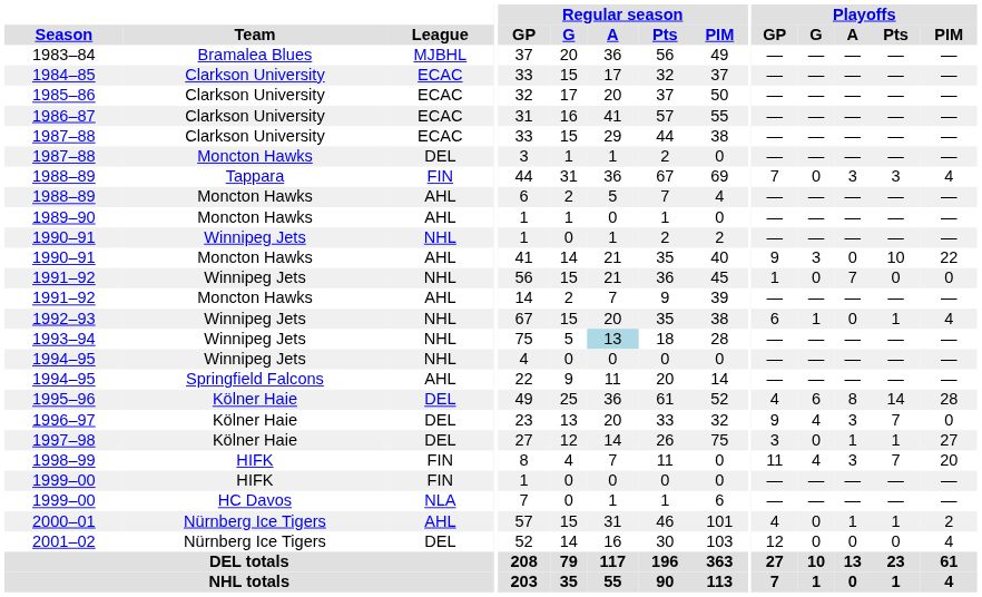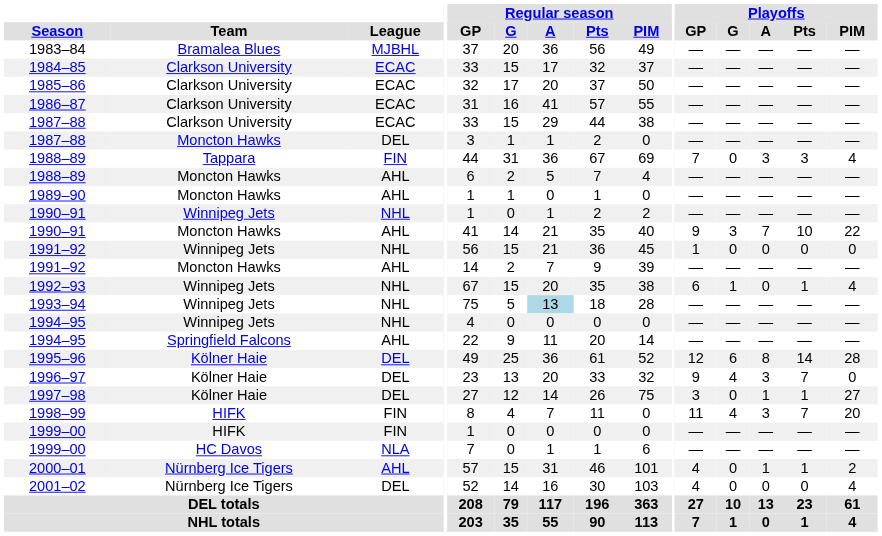 <table border="0" cellpadding="1" cellspacing="0" style="text-align:center; width:60em">
 <tr bgcolor="#e0e0e0">
 <th colspan="3" bgcolor="#ffffff"></th>
 <th rowspan="100" bgcolor="#ffffff"></th>
 <th colspan="5"><a href='#'>Regular season</a></th>
 <th rowspan="100" bgcolor="#ffffff"></th>
 <th colspan="5"><a href='#'>Playoffs</a></th>
 </tr>
 <tr bgcolor="#e0e0e0">
 <th><a href='#'>Season</a></th>
 <th>Team</th>
 <th>League</th>
 <th>GP</th>
 <th><a href='#'>G</a></th>
 <th><a href='#'>A</a></th>
 <th><a href='#'>Pts</a></th>
 <th><a href='#'>PIM</a></th>
 <th>GP</th>
 <th>G</th>
 <th>A</th>
 <th>Pts</th>
 <th>PIM</th>
 </tr>
 <tr>
 <td>1983–84</td>
 <td><a href='#'>Bramalea Blues</a></td>
 <td><a href='#'>MJBHL</a></td>
 <td>37</td>
 <td>20</td>
 <td>36</td>
 <td>56</td>
 <td>49</td>
 <td>—</td>
 <td>—</td>
 <td>—</td>
 <td>—</td>
 <td>—</td>
 </tr>
 <tr bgcolor="#f0f0f0">
 <td><a href='#'>1984–85</a></td>
 <td><a href='#'>Clarkson University</a></td>
 <td><a href='#'>ECAC</a></td>
 <td>33</td>
 <td>15</td>
 <td>17</td>
 <td>32</td>
 <td>37</td>
 <td>—</td>
 <td>—</td>
 <td>—</td>
 <td>—</td>
 <td>—</td>
 </tr>
 <tr>
 <td><a href='#'>1985–86</a></td>
 <td>Clarkson University</td>
 <td>ECAC</td>
 <td>32</td>
 <td>17</td>
 <td>20</td>
 <td>37</td>
 <td>50</td>
 <td>—</td>
 <td>—</td>
 <td>—</td>
 <td>—</td>
 <td>—</td>
 </tr>
 <tr bgcolor="#f0f0f0">
 <td><a href='#'>1986–87</a></td>
 <td>Clarkson University</td>
 <td>ECAC</td>
 <td>31</td>
 <td>16</td>
 <td>41</td>
 <td>57</td>
 <td>55</td>
 <td>—</td>
 <td>—</td>
 <td>—</td>
 <td>—</td>
 <td>—</td>
 </tr>
 <tr>
 <td><a href='#'>1987–88</a></td>
 <td>Clarkson University</td>
 <td>ECAC</td>
 <td>33</td>
 <td>15</td>
 <td>29</td>
 <td>44</td>
 <td>38</td>
 <td>—</td>
 <td>—</td>
 <td>—</td>
 <td>—</td>
 <td>—</td>
 </tr>
 <tr bgcolor="#f0f0f0">
 <td><a href='#'>1987–88</a></td>
 <td><a href='#'>Moncton Hawks</a></td>
 <td>DEL</td>
 <td>3</td>
 <td>1</td>
 <td>1</td>
 <td>2</td>
 <td>0</td>
 <td>—</td>
 <td>—</td>
 <td>—</td>
 <td>—</td>
 <td>—</td>
 </tr>
 <tr>
 <td><a href='#'>1988–89</a></td>
 <td><a href='#'>Tappara</a></td>
 <td><a href='#'>FIN</a></td>
 <td>44</td>
 <td>31</td>
 <td>36</td>
 <td>67</td>
 <td>69</td>
 <td>7</td>
 <td>0</td>
 <td>3</td>
 <td>3</td>
 <td>4</td>
 </tr>
 <tr bgcolor="#f0f0f0">
 <td><a href='#'>1988–89</a></td>
 <td>Moncton Hawks</td>
 <td>AHL</td>
 <td>6</td>
 <td>2</td>
 <td>5</td>
 <td>7</td>
 <td>4</td>
 <td>—</td>
 <td>—</td>
 <td>—</td>
 <td>—</td>
 <td>—</td>
 </tr>
 <tr>
 <td><a href='#'>1989–90</a></td>
 <td>Moncton Hawks</td>
 <td>AHL</td>
 <td>1</td>
 <td>1</td>
 <td>0</td>
 <td>1</td>
 <td>0</td>
 <td>—</td>
 <td>—</td>
 <td>—</td>
 <td>—</td>
 <td>—</td>
 </tr>
 <tr bgcolor="#f0f0f0">
 <td><a href='#'>1990–91</a></td>
 <td><a href='#'>Winnipeg Jets</a></td>
 <td><a href='#'>NHL</a></td>
 <td>1</td>
 <td>0</td>
 <td>1</td>
 <td>2</td>
 <td>2</td>
 <td>—</td>
 <td>—</td>
 <td>—</td>
 <td>—</td>
 <td>—</td>
 </tr>
 <tr>
 <td><a href='#'>1990–91</a></td>
 <td>Moncton Hawks</td>
 <td>AHL</td>
 <td>41</td>
 <td>14</td>
 <td>21</td>
 <td>35</td>
 <td>40</td>
 <td>9</td>
 <td>3</td>
-<td>0</td>
+<td>7</td>
 <td>10</td>
 <td>22</td>
 </tr>
 <tr bgcolor="#f0f0f0">
 <td><a href='#'>1991–92</a></td>
 <td>Winnipeg Jets</td>
 <td>NHL</td>
 <td>56</td>
 <td>15</td>
 <td>21</td>
 <td>36</td>
 <td>45</td>
 <td>1</td>
 <td>0</td>
-<td>7</td>
+<td>0</td>
 <td>0</td>
 <td>0</td>
 </tr>
 <tr>
 <td><a href='#'>1991–92</a></td>
 <td>Moncton Hawks</td>
 <td>AHL</td>
 <td>14</td>
 <td>2</td>
 <td>7</td>
 <td>9</td>
 <td>39</td>
 <td>—</td>
 <td>—</td>
 <td>—</td>
 <td>—</td>
 <td>—</td>
 </tr>
 <tr bgcolor="#f0f0f0">
 <td><a href='#'>1992–93</a></td>
 <td>Winnipeg Jets</td>
 <td>NHL</td>
 <td>67</td>
 <td>15</td>
 <td>20</td>
 <td>35</td>
 <td>38</td>
 <td>6</td>
 <td>1</td>
 <td>0</td>
 <td>1</td>
 <td>4</td>
 </tr>
 <tr>
 <td><a href='#'>1993–94</a></td>
 <td>Winnipeg Jets</td>
 <td>NHL</td>
 <td>75</td>
 <td>5</td>
 <td style="background: lightblue;">13</td>
 <td>18</td>
 <td>28</td>
 <td>—</td>
 <td>—</td>
 <td>—</td>
 <td>—</td>
 <td>—</td>
 </tr>
 <tr bgcolor="#f0f0f0">
 <td><a href='#'>1994–95</a></td>
 <td>Winnipeg Jets</td>
 <td>NHL</td>
 <td>4</td>
 <td>0</td>
 <td>0</td>
 <td>0</td>
 <td>0</td>
 <td>—</td>
 <td>—</td>
 <td>—</td>
 <td>—</td>
 <td>—</td>
 </tr>
 <tr>
 <td><a href='#'>1994–95</a></td>
 <td><a href='#'>Springfield Falcons</a></td>
 <td>AHL</td>
 <td>22</td>
 <td>9</td>
 <td>11</td>
 <td>20</td>
 <td>14</td>
 <td>—</td>
 <td>—</td>
 <td>—</td>
 <td>—</td>
 <td>—</td>
 </tr>
 <tr bgcolor="#f0f0f0">
 <td><a href='#'>1995–96</a></td>
 <td><a href='#'>Kölner Haie</a></td>
 <td><a href='#'>DEL</a></td>
 <td>49</td>
 <td>25</td>
 <td>36</td>
 <td>61</td>
 <td>52</td>
-<td>4</td>
+<td>12</td>
 <td>6</td>
 <td>8</td>
 <td>14</td>
 <td>28</td>
 </tr>
 <tr>
 <td><a href='#'>1996–97</a></td>
 <td>Kölner Haie</td>
 <td>DEL</td>
 <td>23</td>
 <td>13</td>
 <td>20</td>
 <td>33</td>
 <td>32</td>
 <td>9</td>
 <td>4</td>
 <td>3</td>
 <td>7</td>
 <td>0</td>
 </tr>
 <tr bgcolor="#f0f0f0">
 <td><a href='#'>1997–98</a></td>
 <td>Kölner Haie</td>
 <td>DEL</td>
 <td>27</td>
 <td>12</td>
 <td>14</td>
 <td>26</td>
 <td>75</td>
 <td>3</td>
 <td>0</td>
 <td>1</td>
 <td>1</td>
 <td>27</td>
 </tr>
 <tr>
 <td><a href='#'>1998–99</a></td>
 <td><a href='#'>HIFK</a></td>
 <td>FIN</td>
 <td>8</td>
 <td>4</td>
 <td>7</td>
 <td>11</td>
 <td>0</td>
 <td>11</td>
 <td>4</td>
 <td>3</td>
 <td>7</td>
 <td>20</td>
 </tr>
 <tr bgcolor="#f0f0f0">
 <td><a href='#'>1999–00</a></td>
 <td>HIFK</td>
 <td>FIN</td>
 <td>1</td>
 <td>0</td>
 <td>0</td>
 <td>0</td>
 <td>0</td>
 <td>—</td>
 <td>—</td>
 <td>—</td>
 <td>—</td>
 <td>—</td>
 </tr>
 <tr>
 <td><a href='#'>1999–00</a></td>
 <td><a href='#'>HC Davos</a></td>
 <td><a href='#'>NLA</a></td>
 <td>7</td>
 <td>0</td>
 <td>1</td>
 <td>1</td>
 <td>6</td>
 <td>—</td>
 <td>—</td>
 <td>—</td>
 <td>—</td>
 <td>—</td>
 </tr>
 <tr bgcolor="#f0f0f0">
 <td><a href='#'>2000–01</a></td>
 <td><a href='#'>Nürnberg Ice Tigers</a></td>
 <td><a href='#'>AHL</a></td>
 <td>57</td>
 <td>15</td>
 <td>31</td>
 <td>46</td>
 <td>101</td>
 <td>4</td>
 <td>0</td>
 <td>1</td>
 <td>1</td>
 <td>2</td>
 </tr>
 <tr>
 <td><a href='#'>2001–02</a></td>
 <td>Nürnberg Ice Tigers</td>
 <td>DEL</td>
 <td>52</td>
 <td>14</td>
 <td>16</td>
 <td>30</td>
 <td>103</td>
-<td>12</td>
+<td>4</td>
 <td>0</td>
 <td>0</td>
 <td>0</td>
 <td>4</td>
 </tr>
 <tr bgcolor="#e0e0e0">
 <th colspan="3">DEL totals</th>
 <th>208</th>
 <th>79</th>
 <th>117</th>
 <th>196</th>
 <th>363</th>
 <th>27</th>
 <th>10</th>
 <th>13</th>
 <th>23</th>
 <th>61</th>
 </tr>
 <tr bgcolor="#e0e0e0">
 <th colspan="3">NHL totals</th>
 <th>203</th>
 <th>35</th>
 <th>55</th>
 <th>90</th>
 <th>113</th>
 <th>7</th>
 <th>1</th>
 <th>0</th>
 <th>1</th>
 <th>4</th>
 </tr>
 </table>
